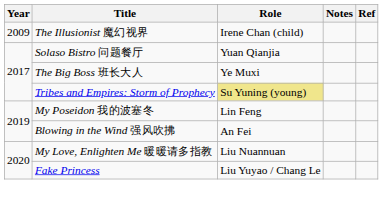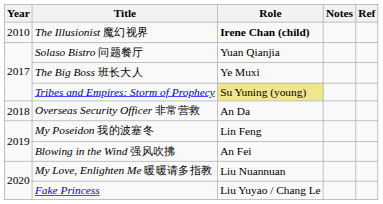 <table class="wikitable sortable">
 <tr>
 <th>Year</th>
 <th>Title</th>
 <th>Role</th>
 <th class="unsortable">Notes</th>
 <th class="unsortable">Ref</th>
 </tr>
 <tr>
-<td>2009</td>
+<td>2010</td>
 <td><em>The Illusionist</em> 魔幻视界</td>
-<td>Irene Chan (child)</td>
+<td><strong>Irene Chan (child)</strong></td>
 <td></td>
 <td></td>
 </tr>
 <tr>
 <td rowspan="3">2017</td>
 <td><em>Solaso Bistro</em> 问题餐厅</td>
 <td>Yuan Qianjia</td>
 <td></td>
 <td></td>
 </tr>
 <tr>
 <td><em>The Big Boss</em> 班长大人</td>
 <td>Ye Muxi</td>
 <td></td>
 <td></td>
 </tr>
 <tr>
 <td><em><a href='#'>Tribes and Empires: Storm of Prophecy</a></em></td>
 <td style="background: khaki;">Su Yuning (young)</td>
+<td></td>
+<td></td>
+</tr>
+<tr>
+<td>2018</td>
+<td><em>Overseas Security Officer</em> 非常营救</td>
+<td>An Da</td>
 <td></td>
 <td></td>
 </tr>
 <tr>
 <td rowspan="2">2019</td>
 <td><em>My Poseidon</em> 我的波塞冬</td>
 <td>Lin Feng</td>
 <td></td>
 <td></td>
 </tr>
 <tr>
 <td><em>Blowing in the Wind</em> 强风吹拂</td>
 <td>An Fei</td>
 <td></td>
 <td></td>
 </tr>
 <tr>
 <td rowspan=2>2020</td>
 <td><em>My Love, Enlighten Me</em> 暖暖请多指教</td>
 <td>Liu Nuannuan</td>
 <td></td>
 <td></td>
 </tr>
 <tr>
 <td><em><a href='#'>Fake Princess</a></em></td>
 <td>Liu Yuyao / Chang Le</td>
 <td></td>
 <td></td>
 </tr>
 </table>
